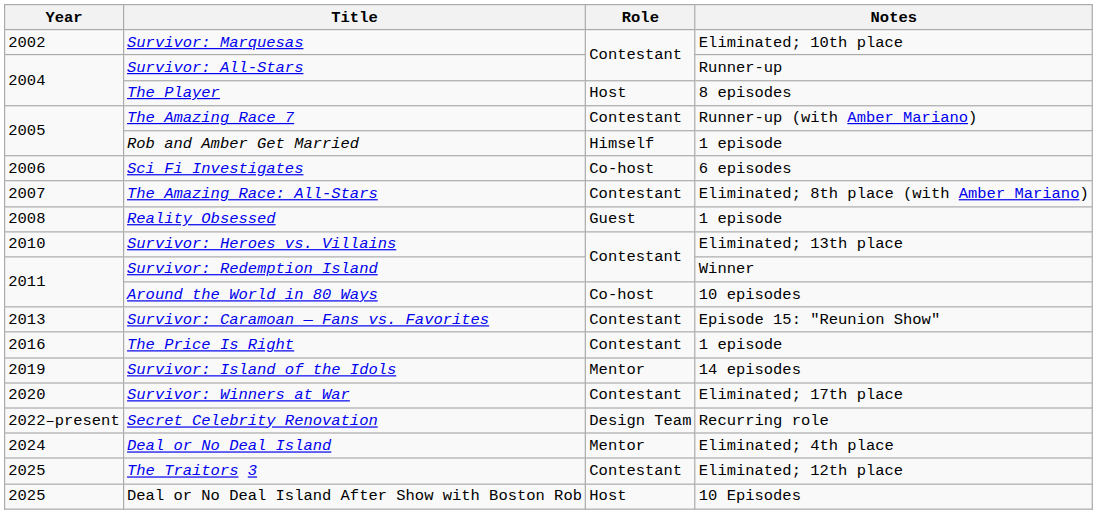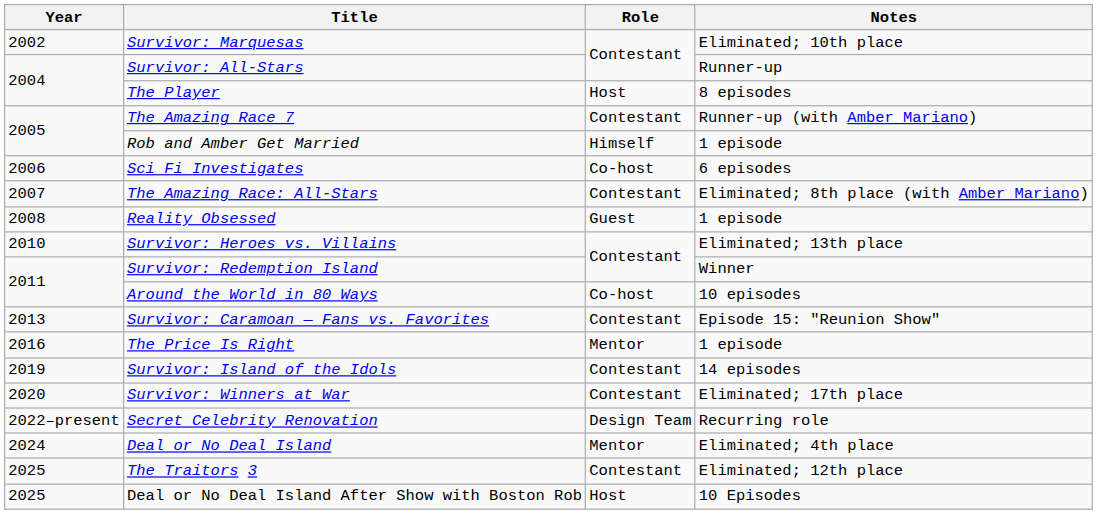 <table class="wikitable sortable">
 <tr>
 <th>Year</th>
 <th>Title</th>
 <th>Role</th>
 <th class="unsortable">Notes</th>
 </tr>
 <tr>
 <td>2002</td>
 <td><em><a href='#'>Survivor: Marquesas</a></em></td>
 <td rowspan=2>Contestant</td>
 <td>Eliminated; 10th place</td>
 </tr>
 <tr>
 <td rowspan=2>2004</td>
 <td><em><a href='#'>Survivor: All-Stars</a></em></td>
 <td>Runner-up</td>
 </tr>
 <tr>
 <td><em><a href='#'>The Player</a></em></td>
 <td>Host</td>
 <td>8 episodes</td>
 </tr>
 <tr>
 <td rowspan=2>2005</td>
 <td><em><a href='#'>The Amazing Race 7</a></em></td>
 <td>Contestant</td>
 <td>Runner-up (with <a href='#'>Amber Mariano</a>)</td>
 </tr>
 <tr>
 <td><em>Rob and Amber Get Married</em></td>
 <td>Himself</td>
 <td>1 episode</td>
 </tr>
 <tr>
 <td>2006</td>
 <td><em><a href='#'>Sci Fi Investigates</a></em></td>
 <td>Co-host</td>
 <td>6 episodes</td>
 </tr>
 <tr>
 <td>2007</td>
 <td><em><a href='#'>The Amazing Race: All-Stars</a></em></td>
 <td>Contestant</td>
 <td>Eliminated; 8th place (with <a href='#'>Amber Mariano</a>)</td>
 </tr>
 <tr>
 <td>2008</td>
 <td><em><a href='#'>Reality Obsessed</a></em></td>
 <td>Guest</td>
 <td>1 episode</td>
 </tr>
 <tr>
 <td>2010</td>
 <td><em><a href='#'>Survivor: Heroes vs. Villains</a></em></td>
 <td rowspan=2>Contestant</td>
 <td>Eliminated; 13th place</td>
 </tr>
 <tr>
 <td rowspan=2>2011</td>
 <td><em><a href='#'>Survivor: Redemption Island</a></em></td>
 <td>Winner</td>
 </tr>
 <tr>
 <td><em><a href='#'>Around the World in 80 Ways</a></em></td>
 <td>Co-host</td>
 <td>10 episodes</td>
 </tr>
 <tr>
 <td>2013</td>
 <td><em><a href='#'>Survivor: Caramoan — Fans vs. Favorites</a></em></td>
 <td>Contestant</td>
 <td>Episode 15: "Reunion Show"</td>
 </tr>
 <tr>
 <td>2016</td>
 <td><em><a href='#'>The Price Is Right</a></em></td>
-<td>Contestant</td>
+<td>Mentor</td>
 <td>1 episode</td>
 </tr>
 <tr>
 <td>2019</td>
 <td><em><a href='#'>Survivor: Island of the Idols</a></em></td>
-<td>Mentor</td>
+<td>Contestant</td>
 <td>14 episodes</td>
 </tr>
 <tr>
 <td>2020</td>
 <td><em><a href='#'>Survivor: Winners at War</a></em></td>
 <td>Contestant</td>
 <td>Eliminated; 17th place</td>
 </tr>
 <tr>
 <td>2022–present</td>
 <td><em><a href='#'>Secret Celebrity Renovation</a></em></td>
 <td>Design Team</td>
 <td>Recurring role</td>
 </tr>
 <tr>
 <td>2024</td>
 <td><em><a href='#'>Deal or No Deal Island</a></em></td>
 <td>Mentor</td>
 <td>Eliminated; 4th place</td>
 </tr>
 <tr>
 <td>2025</td>
 <td><em><a href='#'>The Traitors</a> <a href='#'>3</a></em></td>
 <td>Contestant</td>
 <td>Eliminated; 12th place</td>
 </tr>
 <tr>
 <td>2025</td>
 <td>Deal or No Deal Island After Show with Boston Rob</td>
 <td>Host</td>
 <td>10 Episodes</td>
 </tr>
 </table>
